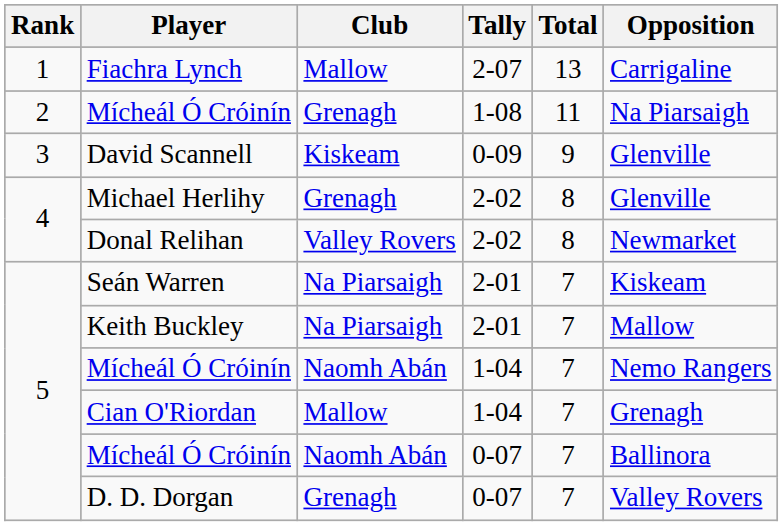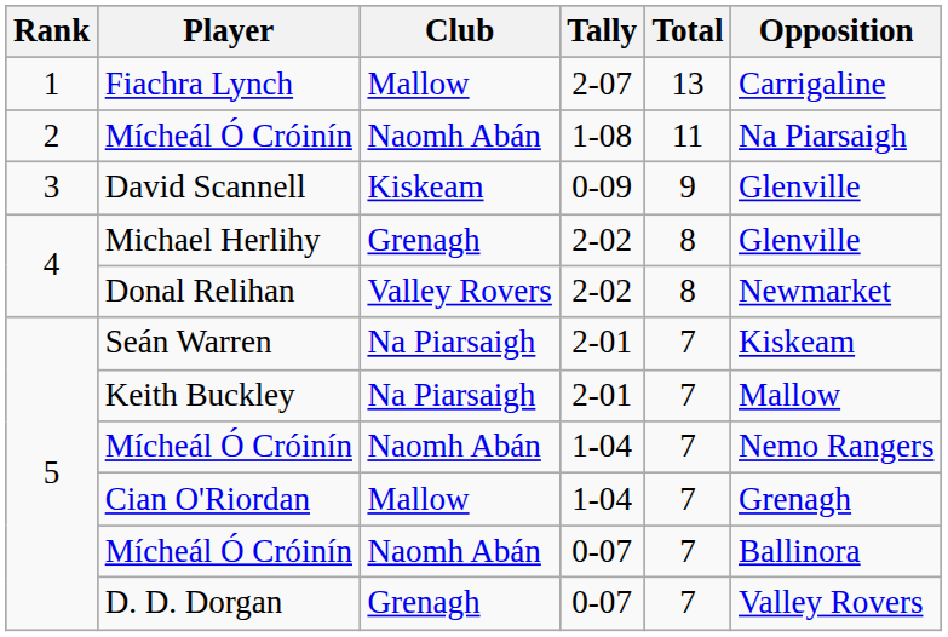 <table class="wikitable">
 <tr>
 <th>Rank</th>
 <th>Player</th>
 <th>Club</th>
 <th>Tally</th>
 <th>Total</th>
 <th>Opposition</th>
 </tr>
 <tr>
 <td rowspan="1" style="text-align:center;">1</td>
 <td><a href='#'>Fiachra Lynch</a></td>
 <td><a href='#'>Mallow</a></td>
 <td align=center>2-07</td>
 <td align=center>13</td>
 <td><a href='#'>Carrigaline</a></td>
 </tr>
 <tr>
 <td rowspan="1" style="text-align:center;">2</td>
 <td><a href='#'>Mícheál Ó Cróinín</a></td>
-<td><a href='#'>Grenagh</a></td>
+<td><a href='#'>Naomh Abán</a></td>
 <td align=center>1-08</td>
 <td align=center>11</td>
 <td><a href='#'>Na Piarsaigh</a></td>
 </tr>
 <tr>
 <td rowspan="1" style="text-align:center;">3</td>
 <td>David Scannell</td>
 <td><a href='#'>Kiskeam</a></td>
 <td align=center>0-09</td>
 <td align=center>9</td>
 <td><a href='#'>Glenville</a></td>
 </tr>
 <tr>
 <td rowspan="2" style="text-align:center;">4</td>
 <td>Michael Herlihy</td>
 <td><a href='#'>Grenagh</a></td>
 <td align=center>2-02</td>
 <td align=center>8</td>
 <td><a href='#'>Glenville</a></td>
 </tr>
 <tr>
 <td>Donal Relihan</td>
 <td><a href='#'>Valley Rovers</a></td>
 <td align=center>2-02</td>
 <td align=center>8</td>
 <td><a href='#'>Newmarket</a></td>
 </tr>
 <tr>
 <td rowspan="6" style="text-align:center;">5</td>
 <td>Seán Warren</td>
 <td><a href='#'>Na Piarsaigh</a></td>
 <td align=center>2-01</td>
 <td align=center>7</td>
 <td><a href='#'>Kiskeam</a></td>
 </tr>
 <tr>
 <td>Keith Buckley</td>
 <td><a href='#'>Na Piarsaigh</a></td>
 <td align=center>2-01</td>
 <td align=center>7</td>
 <td><a href='#'>Mallow</a></td>
 </tr>
 <tr>
 <td><a href='#'>Mícheál Ó Cróinín</a></td>
 <td><a href='#'>Naomh Abán</a></td>
 <td align=center>1-04</td>
 <td align=center>7</td>
 <td><a href='#'>Nemo Rangers</a></td>
 </tr>
 <tr>
 <td><a href='#'>Cian O'Riordan</a></td>
 <td><a href='#'>Mallow</a></td>
 <td align=center>1-04</td>
 <td align=center>7</td>
 <td><a href='#'>Grenagh</a></td>
 </tr>
 <tr>
 <td><a href='#'>Mícheál Ó Cróinín</a></td>
 <td><a href='#'>Naomh Abán</a></td>
 <td align=center>0-07</td>
 <td align=center>7</td>
 <td><a href='#'>Ballinora</a></td>
 </tr>
 <tr>
 <td>D. D. Dorgan</td>
 <td><a href='#'>Grenagh</a></td>
 <td align=center>0-07</td>
 <td align=center>7</td>
 <td><a href='#'>Valley Rovers</a></td>
 </tr>
 </table>
